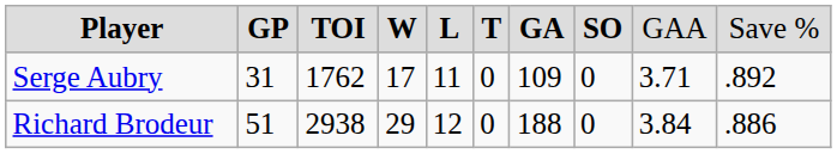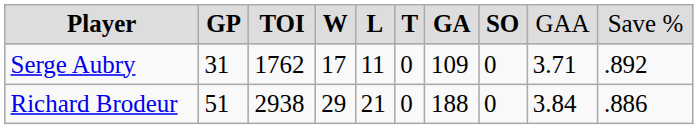 <table class="wikitable" width="50%">
 <tr align="center"  bgcolor="#dddddd">
 <td><strong>Player</strong></td>
 <td><strong>GP</strong></td>
 <td><strong>TOI</strong></td>
 <td><strong>W</strong></td>
 <td><strong>L</strong></td>
 <td><strong>T</strong></td>
 <td><strong>GA</strong></td>
 <td><strong>SO</strong></td>
 <td>GAA</td>
 <td>Save %</td>
 </tr>
 <tr>
 <td><a href='#'>Serge Aubry</a></td>
 <td>31</td>
 <td>1762</td>
 <td>17</td>
 <td>11</td>
 <td>0</td>
 <td>109</td>
 <td>0</td>
 <td>3.71</td>
 <td>.892</td>
 </tr>
 <tr>
 <td><a href='#'>Richard Brodeur</a></td>
 <td>51</td>
 <td>2938</td>
 <td>29</td>
-<td>12</td>
+<td>21</td>
 <td>0</td>
 <td>188</td>
 <td>0</td>
 <td>3.84</td>
 <td>.886</td>
 </tr>
 </table>
